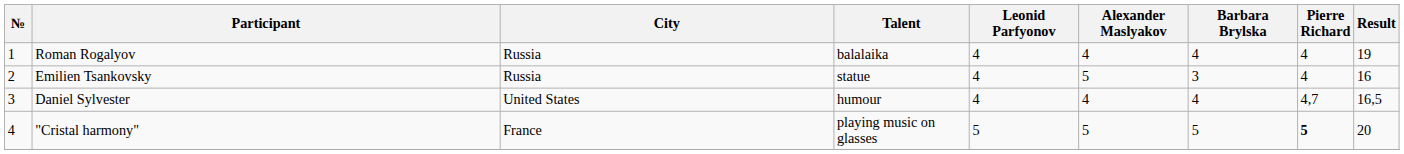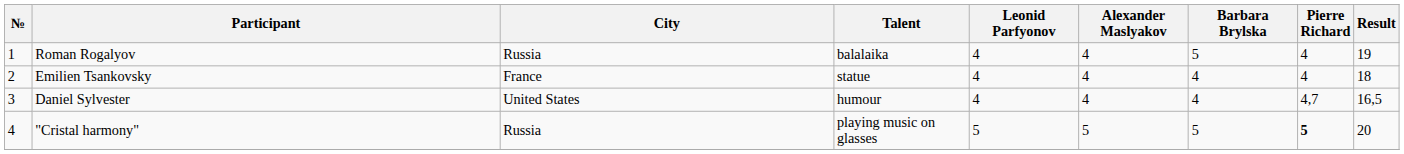 <table class="wikitable">
 <tr>
 <th width="2%">№</th>
 <th width="35%">Participant</th>
 <th width="25%">City</th>
 <th width="10%">Talent</th>
 <th width="8%">Leonid Parfyonov</th>
 <th width="8%">Alexander Maslyakov</th>
 <th width="8%">Barbara Brylska</th>
 <th width="8%">Pierre Richard</th>
 <th width="8%">Result</th>
 </tr>
 <tr>
 <td>1</td>
 <td>Roman Rogalyov</td>
 <td>Russia</td>
 <td>balalaika</td>
 <td>4</td>
 <td>4</td>
-<td>4</td>
+<td>5</td>
 <td>4</td>
 <td>19</td>
 </tr>
 <tr>
 <td>2</td>
 <td>Emilien Tsankovsky</td>
-<td>Russia</td>
+<td>France</td>
 <td>statue</td>
 <td>4</td>
-<td>5</td>
-<td>3</td>
 <td>4</td>
-<td>16</td>
+<td>4</td>
+<td>4</td>
+<td>18</td>
 </tr>
 <tr>
 <td>3</td>
 <td>Daniel Sylvester</td>
 <td>United States</td>
 <td>humour</td>
 <td>4</td>
 <td>4</td>
 <td>4</td>
 <td>4,7</td>
 <td>16,5</td>
 </tr>
 <tr>
 <td>4</td>
 <td>"Cristal harmony"</td>
-<td>France</td>
+<td>Russia</td>
 <td>playing music on glasses</td>
 <td>5</td>
 <td>5</td>
 <td>5</td>
 <td><strong>5</strong></td>
 <td>20</td>
 </tr>
 <tr>
 </tr>
 </table>
